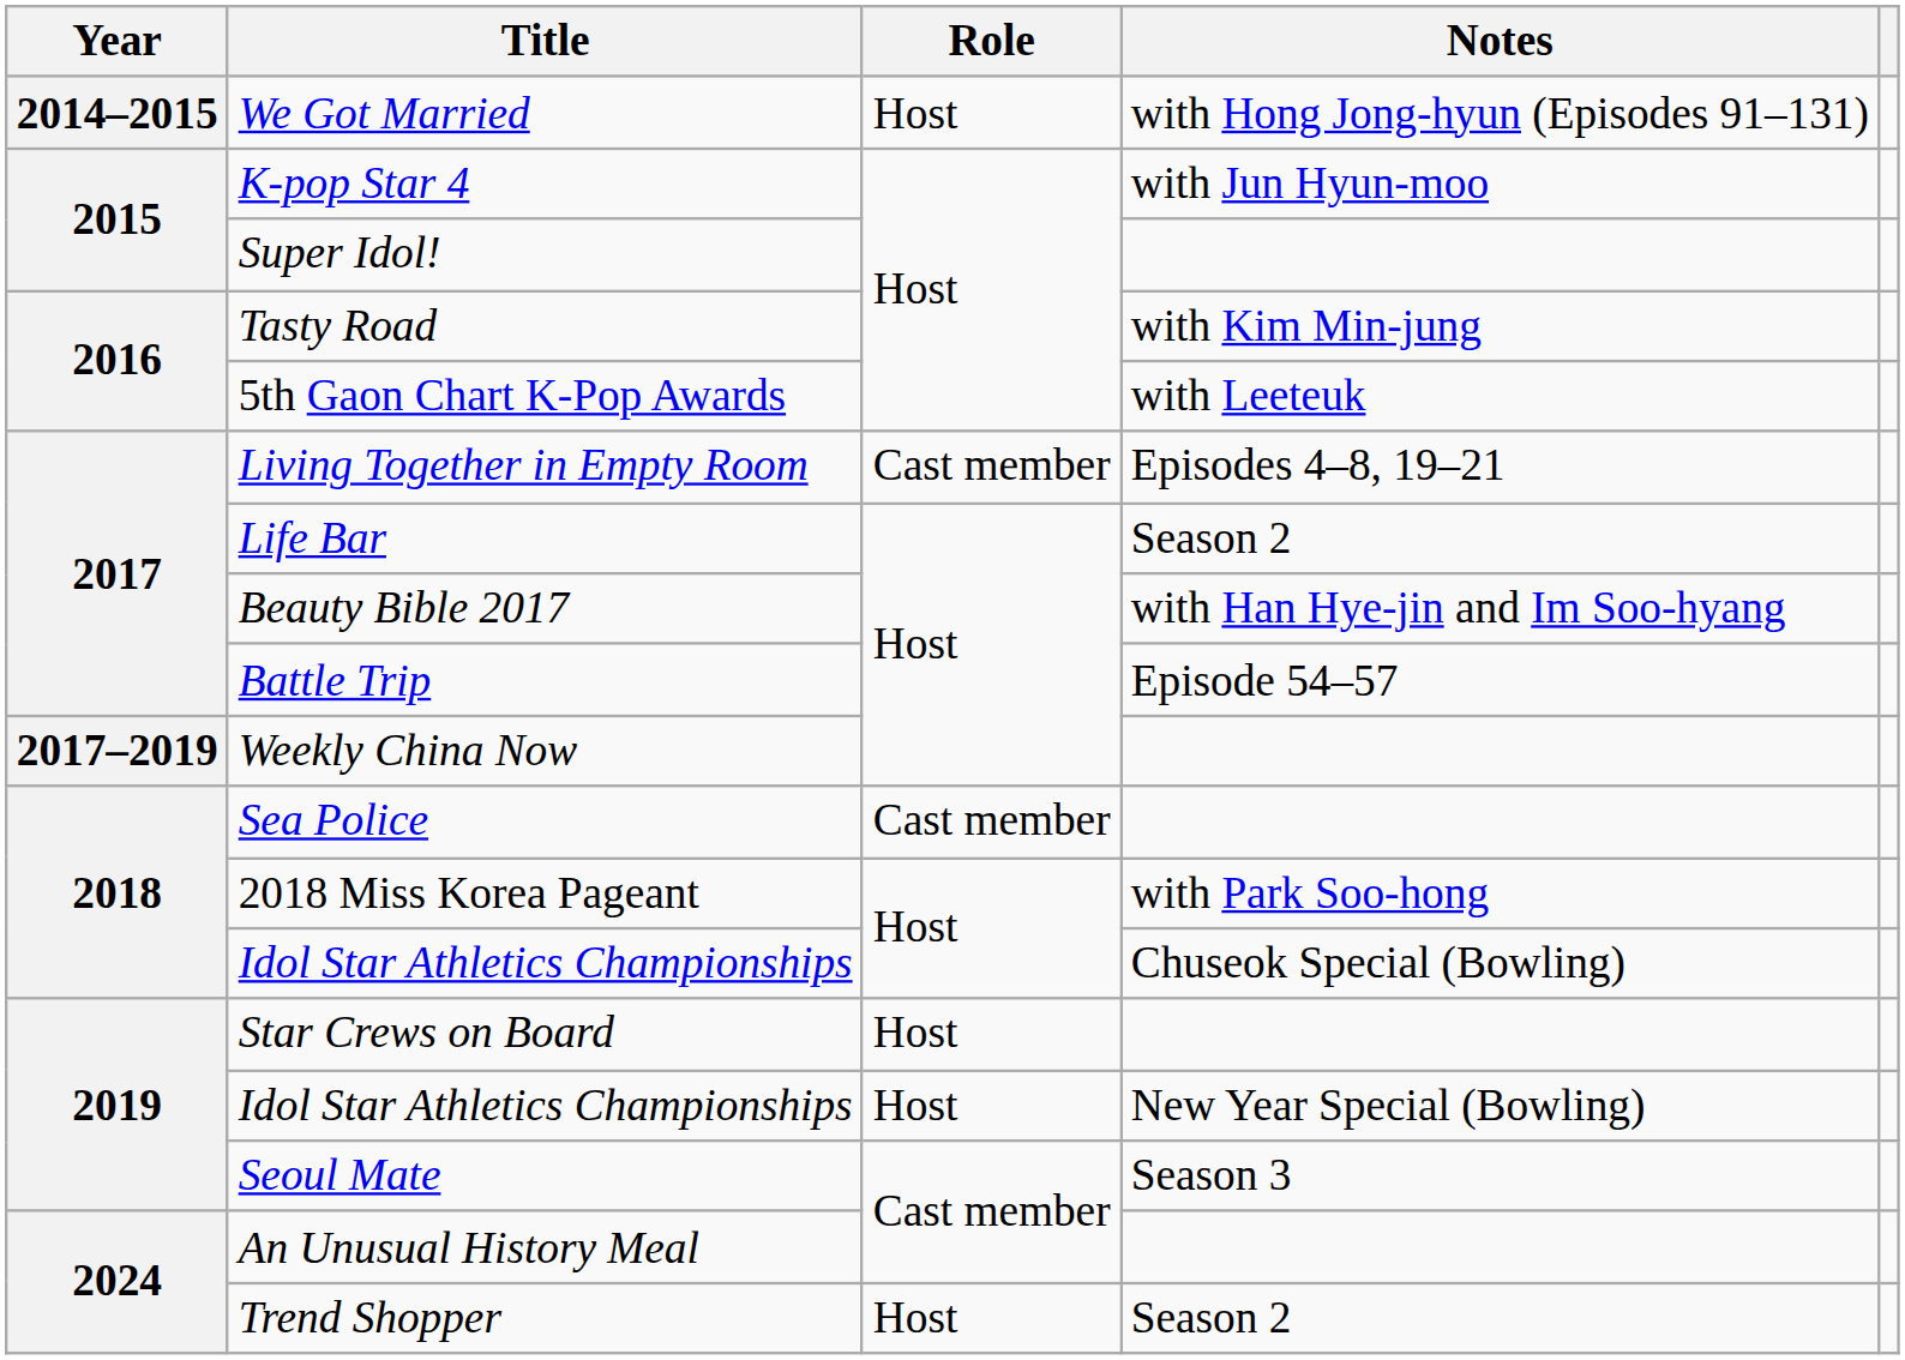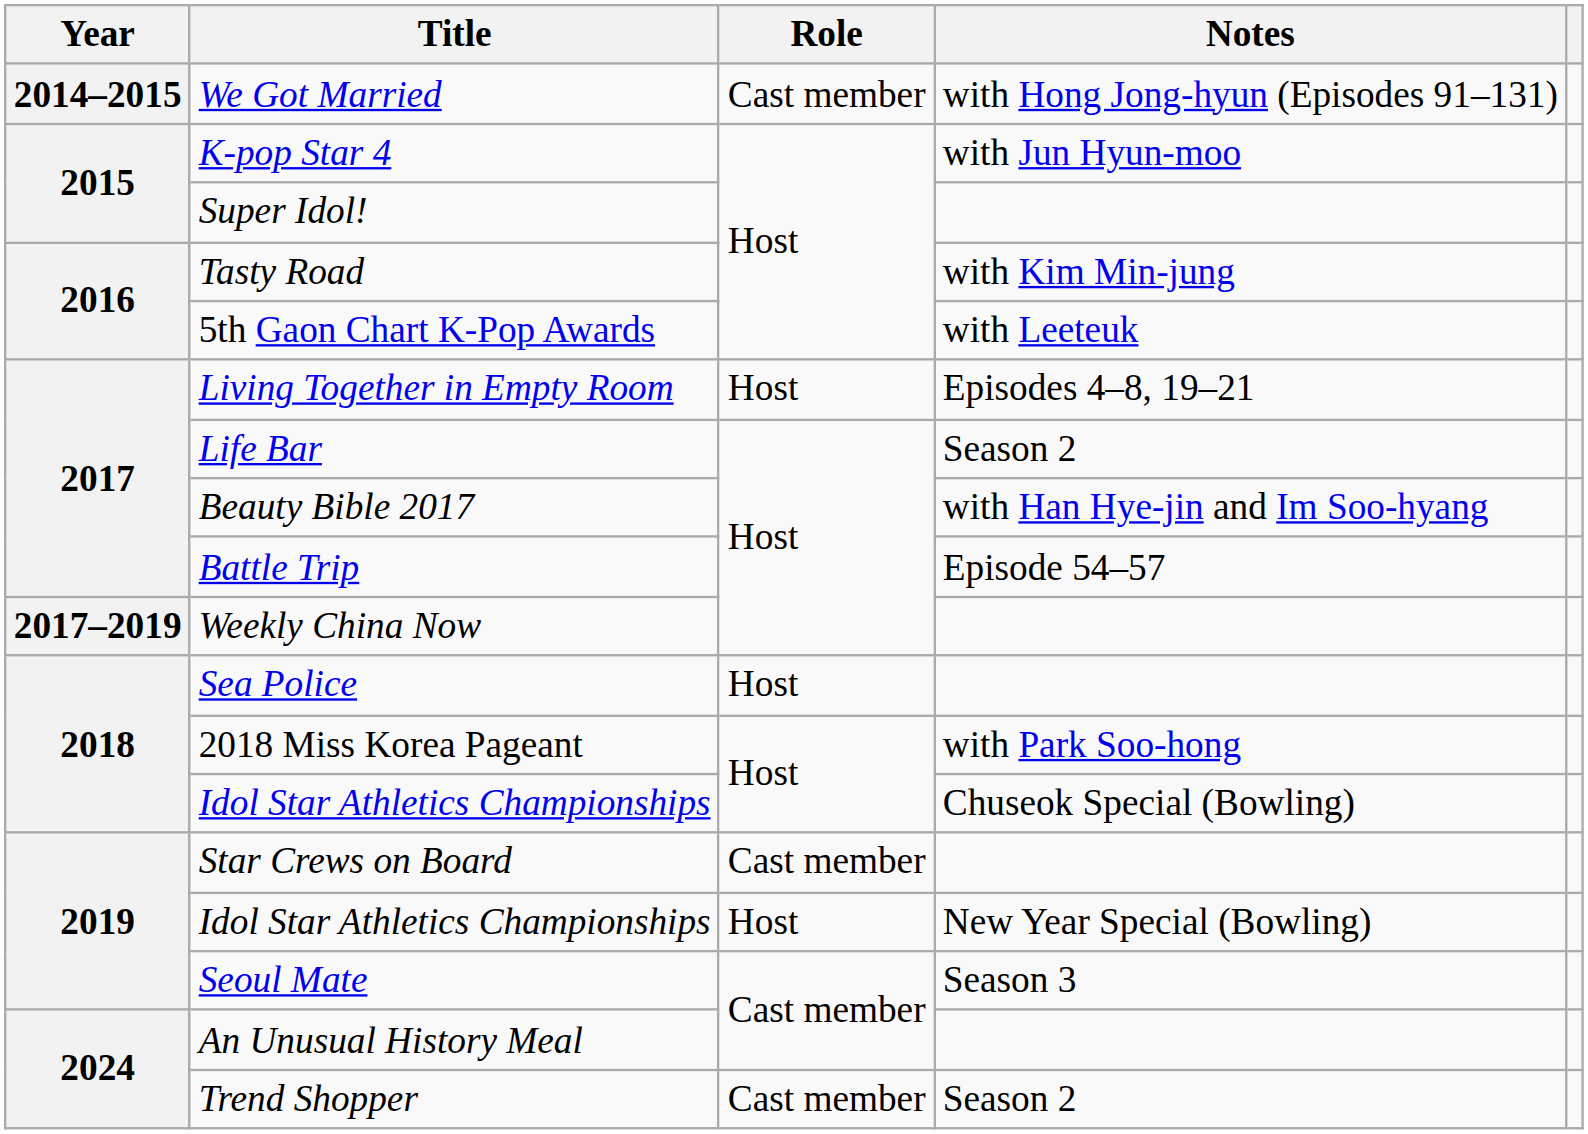 <table class="wikitable plainrowheaders sortable">
 <tr>
 <th scope="col">Year</th>
 <th scope="col">Title</th>
 <th scope="col">Role</th>
 <th scope="col">Notes</th>
 <th scope="col" class="unsortable"></th>
 </tr>
 <tr>
 <th scope="row">2014–2015</th>
 <td><em><a href='#'>We Got Married</a></em></td>
-<td>Host</td>
+<td>Cast member</td>
 <td>with <a href='#'>Hong Jong-hyun</a> (Episodes 91–131)</td>
 <td style="text-align:center"></td>
 </tr>
 <tr>
 <th scope="row" rowspan="2">2015</th>
 <td><em><a href='#'>K-pop Star 4</a></em></td>
 <td rowspan="4">Host</td>
 <td>with <a href='#'>Jun Hyun-moo</a></td>
 <td style="text-align:center"></td>
 </tr>
 <tr>
 <td><em>Super Idol!</em></td>
 <td></td>
 <td style="text-align:center"></td>
 </tr>
 <tr>
 <th scope="row" rowspan="2">2016</th>
 <td><em>Tasty Road</em></td>
 <td>with <a href='#'>Kim Min-jung</a></td>
 <td style="text-align:center"></td>
 </tr>
 <tr>
 <td>5th <a href='#'>Gaon Chart K-Pop Awards</a></td>
 <td>with <a href='#'>Leeteuk</a></td>
 <td style="text-align:center"></td>
 </tr>
 <tr>
 <th scope="row" rowspan="4">2017</th>
 <td><em><a href='#'>Living Together in Empty Room</a></em></td>
-<td>Cast member</td>
+<td>Host</td>
 <td>Episodes 4–8, 19–21</td>
 <td style="text-align:center"></td>
 </tr>
 <tr>
 <td><em><a href='#'>Life Bar</a></em></td>
 <td rowspan="4">Host</td>
 <td>Season 2</td>
 <td style="text-align:center"></td>
 </tr>
 <tr>
 <td><em>Beauty Bible 2017</em></td>
 <td>with <a href='#'>Han Hye-jin</a> and <a href='#'>Im Soo-hyang</a></td>
 <td style="text-align:center"></td>
 </tr>
 <tr>
 <td><em><a href='#'>Battle Trip</a></em></td>
 <td>Episode 54–57</td>
 <td style="text-align:center"></td>
 </tr>
 <tr>
 <th scope="row">2017–2019</th>
 <td><em>Weekly China Now</em></td>
 <td></td>
 <td style="text-align:center"></td>
 </tr>
 <tr>
 <th scope="row" rowspan="3">2018</th>
 <td><em><a href='#'>Sea Police</a></em></td>
-<td>Cast member</td>
+<td>Host</td>
 <td></td>
 <td style="text-align:center"></td>
 </tr>
 <tr>
 <td>2018 Miss Korea Pageant</td>
 <td rowspan="2">Host</td>
 <td>with <a href='#'>Park Soo-hong</a></td>
 <td style="text-align:center"></td>
 </tr>
 <tr>
 <td><em><a href='#'>Idol Star Athletics Championships</a></em></td>
 <td>Chuseok Special (Bowling)</td>
 <td style="text-align:center"></td>
 </tr>
 <tr>
 <th scope="row" rowspan="3">2019</th>
 <td><em>Star Crews on Board</em></td>
-<td>Host</td>
+<td>Cast member</td>
 <td></td>
 <td style="text-align:center"></td>
 </tr>
 <tr>
 <td><em>Idol Star Athletics Championships</em></td>
 <td>Host</td>
 <td>New Year Special (Bowling)<br></td>
 <td style="text-align:center"></td>
 </tr>
 <tr>
 <td><em><a href='#'>Seoul Mate</a></em></td>
 <td rowspan="2">Cast member</td>
 <td>Season 3</td>
 <td style="text-align:center"></td>
 </tr>
 <tr>
 <th scope="row" rowspan="2">2024</th>
 <td><em>An Unusual History Meal</em></td>
 <td></td>
 <td style="text-align:center"></td>
 </tr>
 <tr>
 <td><em>Trend Shopper</em></td>
-<td>Host</td>
+<td>Cast member</td>
 <td>Season 2</td>
 <td style="text-align:center"></td>
 </tr>
 </table>
